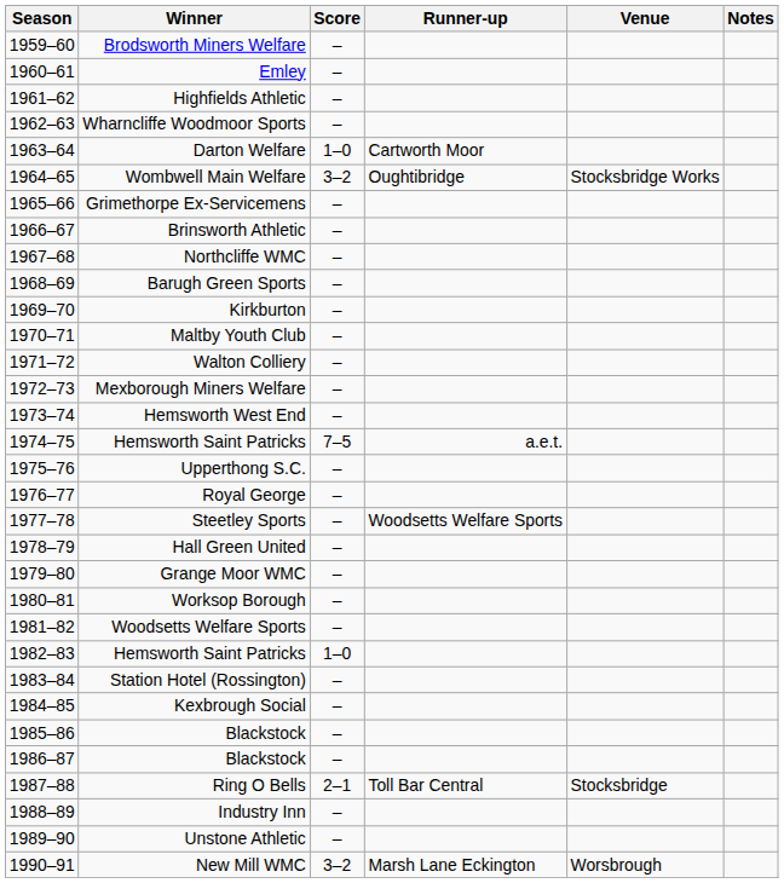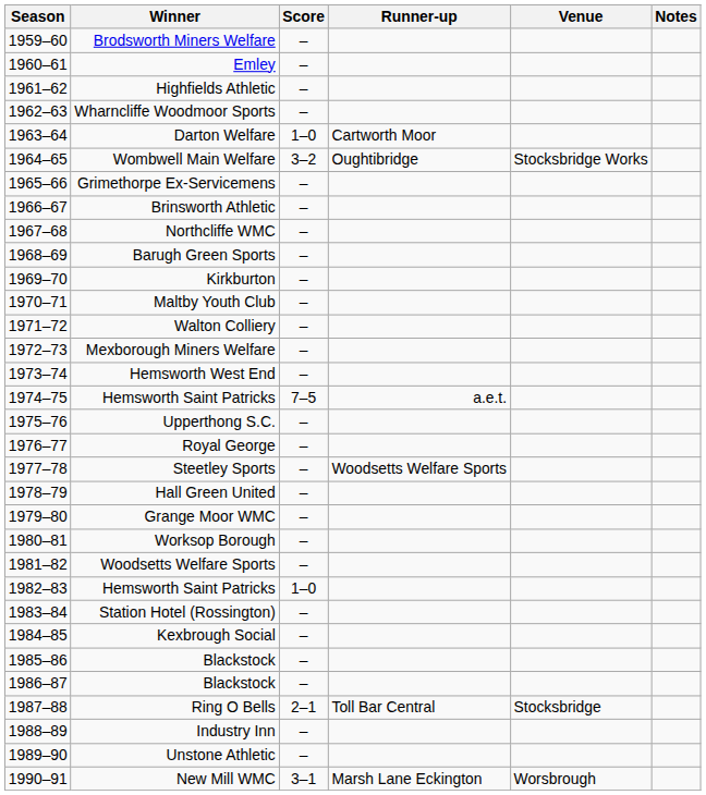 <table class="wikitable" style=font-size:85%>
 <tr>
 <th>Season</th>
 <th>Winner</th>
 <th>Score</th>
 <th>Runner-up</th>
 <th>Venue</th>
 <th>Notes</th>
 </tr>
 <tr>
 <td>1959–60</td>
 <td align="right"><a href='#'>Brodsworth Miners Welfare</a></td>
 <td align="center">–</td>
 <td></td>
 <td></td>
 <td></td>
 </tr>
 <tr>
 <td>1960–61</td>
 <td align="right"><a href='#'>Emley</a></td>
 <td align="center">–</td>
 <td></td>
 <td></td>
 <td></td>
 </tr>
 <tr>
 <td>1961–62</td>
 <td align="right">Highfields Athletic</td>
 <td align="center">–</td>
 <td></td>
 <td></td>
 <td></td>
 </tr>
 <tr>
 <td>1962–63</td>
 <td align="right">Wharncliffe Woodmoor Sports</td>
 <td align="center">–</td>
 <td></td>
 <td></td>
 <td></td>
 </tr>
 <tr>
 <td>1963–64</td>
 <td align="right">Darton Welfare</td>
 <td align="center">1–0</td>
 <td>Cartworth Moor</td>
 <td></td>
 <td></td>
 </tr>
 <tr>
 <td>1964–65</td>
 <td align="right">Wombwell Main Welfare</td>
 <td align="center">3–2</td>
 <td>Oughtibridge</td>
 <td>Stocksbridge Works</td>
 <td></td>
 </tr>
 <tr>
 <td>1965–66</td>
 <td align="right">Grimethorpe Ex-Servicemens</td>
 <td align="center">–</td>
 <td></td>
 <td></td>
 <td></td>
 </tr>
 <tr>
 <td>1966–67</td>
 <td align="right">Brinsworth Athletic</td>
 <td align="center">–</td>
 <td></td>
 <td></td>
 <td></td>
 </tr>
 <tr>
 <td>1967–68</td>
 <td align="right">Northcliffe WMC</td>
 <td align="center">–</td>
 <td></td>
 <td></td>
 <td></td>
 </tr>
 <tr>
 <td>1968–69</td>
 <td align="right">Barugh Green Sports</td>
 <td align="center">–</td>
 <td></td>
 <td></td>
 <td></td>
 </tr>
 <tr>
 <td>1969–70</td>
 <td align="right">Kirkburton</td>
 <td align="center">–</td>
 <td></td>
 <td></td>
 <td></td>
 </tr>
 <tr>
 <td>1970–71</td>
 <td align="right">Maltby Youth Club</td>
 <td align="center">–</td>
 <td></td>
 <td></td>
 <td></td>
 </tr>
 <tr>
 <td>1971–72</td>
 <td align="right">Walton Colliery</td>
 <td align="center">–</td>
 <td></td>
 <td></td>
 <td></td>
 </tr>
 <tr>
 <td>1972–73</td>
 <td align="right">Mexborough Miners Welfare</td>
 <td align="center">–</td>
 <td></td>
 <td></td>
 <td></td>
 </tr>
 <tr>
 <td>1973–74</td>
 <td align="right">Hemsworth West End</td>
 <td align="center">–</td>
 <td></td>
 <td></td>
 <td></td>
 </tr>
 <tr>
 <td>1974–75</td>
 <td align="right">Hemsworth Saint Patricks</td>
 <td align="center">7–5</td>
 <td align="right">a.e.t.</td>
 <td></td>
 <td></td>
 </tr>
 <tr>
 <td>1975–76</td>
 <td align="right">Upperthong S.C.</td>
 <td align="center">–</td>
 <td></td>
 <td></td>
 <td></td>
 </tr>
 <tr>
 <td>1976–77</td>
 <td align="right">Royal George</td>
 <td align="center">–</td>
 <td></td>
 <td></td>
 <td></td>
 </tr>
 <tr>
 <td>1977–78</td>
 <td align="right">Steetley Sports</td>
 <td align="center">–</td>
 <td>Woodsetts Welfare Sports</td>
 <td></td>
 <td></td>
 </tr>
 <tr>
 <td>1978–79</td>
 <td align="right">Hall Green United</td>
 <td align="center">–</td>
 <td></td>
 <td></td>
 <td></td>
 </tr>
 <tr>
 <td>1979–80</td>
 <td align="right">Grange Moor WMC</td>
 <td align="center">–</td>
 <td></td>
 <td></td>
 <td></td>
 </tr>
 <tr>
 <td>1980–81</td>
 <td align="right">Worksop Borough</td>
 <td align="center">–</td>
 <td></td>
 <td></td>
 <td></td>
 </tr>
 <tr>
 <td>1981–82</td>
 <td align="right">Woodsetts Welfare Sports</td>
 <td align="center">–</td>
 <td></td>
 <td></td>
 <td></td>
 </tr>
 <tr>
 <td>1982–83</td>
 <td align="right">Hemsworth Saint Patricks</td>
 <td align="center">1–0</td>
 <td></td>
 <td></td>
 <td></td>
 </tr>
 <tr>
 <td>1983–84</td>
 <td align="right">Station Hotel (Rossington)</td>
 <td align="center">–</td>
 <td></td>
 <td></td>
 <td></td>
 </tr>
 <tr>
 <td>1984–85</td>
 <td align="right">Kexbrough Social</td>
 <td align="center">–</td>
 <td></td>
 <td></td>
 <td></td>
 </tr>
 <tr>
 <td>1985–86</td>
 <td align="right">Blackstock</td>
 <td align="center">–</td>
 <td></td>
 <td></td>
 <td></td>
 </tr>
 <tr>
 <td>1986–87</td>
 <td align="right">Blackstock</td>
 <td align="center">–</td>
 <td></td>
 <td></td>
 <td></td>
 </tr>
 <tr>
 <td>1987–88</td>
 <td align="right">Ring O Bells</td>
 <td align="center">2–1</td>
 <td>Toll Bar Central</td>
 <td>Stocksbridge</td>
 <td></td>
 </tr>
 <tr>
 <td>1988–89</td>
 <td align="right">Industry Inn</td>
 <td align="center">–</td>
 <td></td>
 <td></td>
 <td></td>
 </tr>
 <tr>
 <td>1989–90</td>
 <td align="right">Unstone Athletic</td>
 <td align="center">–</td>
 <td></td>
 <td></td>
 <td></td>
 </tr>
 <tr>
 <td>1990–91</td>
 <td align="right">New Mill WMC</td>
-<td align="center">3–2</td>
+<td align="center">3–1</td>
 <td>Marsh Lane Eckington</td>
 <td>Worsbrough</td>
 <td></td>
 </tr>
 </table>
